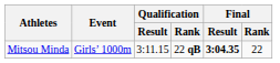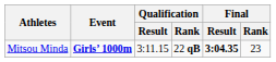 <table class="wikitable" border="1" style="font-size:90%">
 <tr>
 <th rowspan=2>Athletes</th>
 <th rowspan=2>Event</th>
 <th colspan=2>Qualification</th>
 <th colspan=2>Final</th>
 </tr>
 <tr>
 <th>Result</th>
 <th>Rank</th>
 <th>Result</th>
 <th>Rank</th>
 </tr>
 <tr>
 <td><a href='#'>Mitsou Minda</a></td>
-<td><a href='#'>Girls’ 1000m</a></td>
+<td><strong><a href='#'>Girls’ 1000m</a></strong></td>
 <td align=center>3:11.15</td>
 <td align=center>22 <strong>qB</strong></td>
 <td align=center><strong>3:04.35</strong></td>
-<td align=center>22</td>
+<td align=center>23</td>
 </tr>
 </table>
